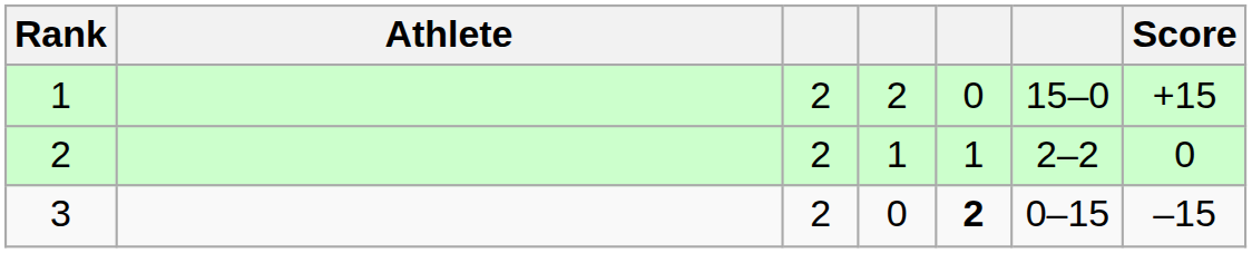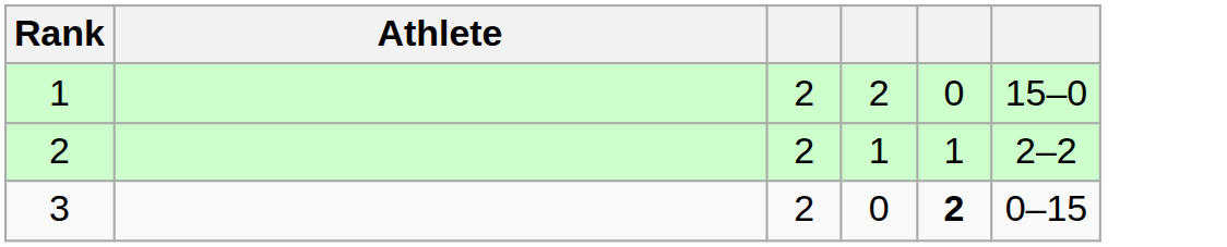 <table class="wikitable" style="text-align: center;">
 <tr>
 <th width=25>Rank</th>
 <th width=275>Athlete</th>
 <th width=25></th>
 <th width=25></th>
 <th width=25></th>
 <th width=40></th>
-<th width=40>Score</th>
 </tr>
 <tr bgcolor=ccffcc>
 <td>1</td>
 <td align=left></td>
 <td>2</td>
 <td>2</td>
 <td>0</td>
 <td>15–0</td>
-<td>+15</td>
 </tr>
 <tr bgcolor=ccffcc>
 <td>2</td>
 <td align=left></td>
 <td>2</td>
 <td>1</td>
 <td>1</td>
 <td>2–2</td>
-<td>0</td>
 </tr>
 <tr>
 <td>3</td>
 <td align=left></td>
 <td>2</td>
 <td>0</td>
 <td><strong>2</strong></td>
 <td>0–15</td>
-<td>–15</td>
 </tr>
 </table>
